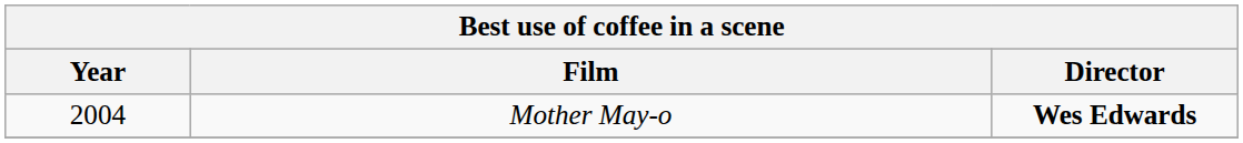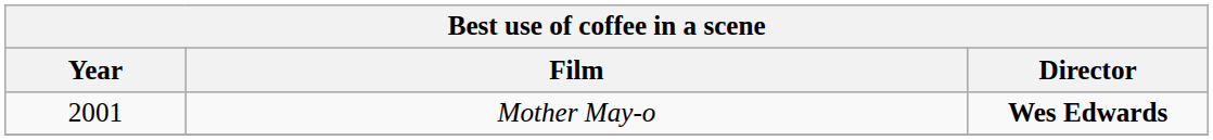 <table class="wikitable" width="80%">
 <tr>
 <th colspan="3" align="center">Best use of coffee in a scene</th>
 </tr>
 <tr>
 <th width="15%">Year</th>
 <th width="65%">Film</th>
 <th width="20%">Director</th>
 </tr>
 <tr>
-<td align="center">2004</td>
+<td align="center">2001</td>
 <td align="center"><em>Mother May-o</em></td>
 <td align="center"><strong>Wes Edwards</strong></td>
 </tr>
 <tr>
 </tr>
 </table>
